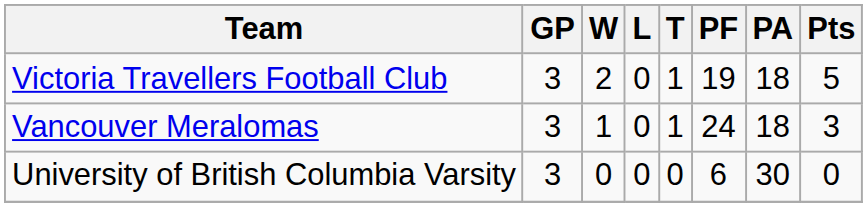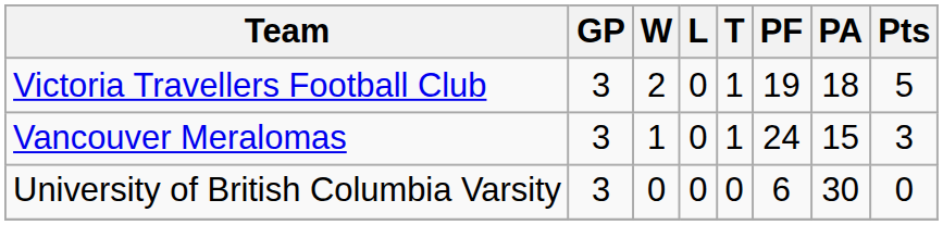 <table class="wikitable">
 <tr>
 <th>Team</th>
 <th>GP</th>
 <th>W</th>
 <th>L</th>
 <th>T</th>
 <th>PF</th>
 <th>PA</th>
 <th>Pts</th>
 </tr>
 <tr align="center">
 <td align="left"><a href='#'>Victoria Travellers Football Club</a></td>
 <td>3</td>
 <td>2</td>
 <td>0</td>
 <td>1</td>
 <td>19</td>
 <td>18</td>
 <td>5</td>
 </tr>
 <tr align="center">
 <td align="left"><a href='#'>Vancouver Meralomas</a></td>
 <td>3</td>
 <td>1</td>
 <td>0</td>
 <td>1</td>
 <td>24</td>
-<td>18</td>
+<td>15</td>
 <td>3</td>
 </tr>
 <tr align="center">
 <td align="left">University of British Columbia Varsity</td>
 <td>3</td>
 <td>0</td>
 <td>0</td>
 <td>0</td>
 <td>6</td>
 <td>30</td>
 <td>0</td>
 </tr>
 <tr align="center">
 </tr>
 </table>
